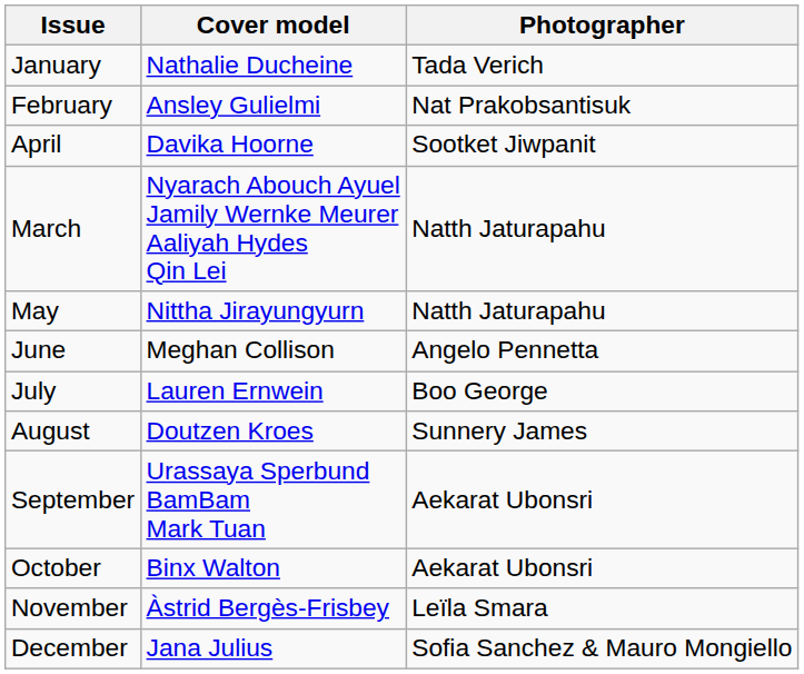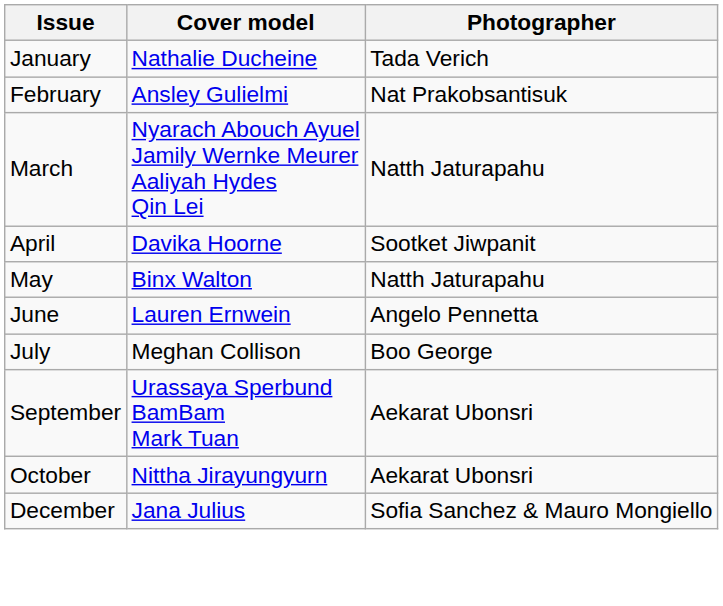 <table class="sortable wikitable">
 <tr>
 <th>Issue</th>
 <th>Cover model</th>
 <th>Photographer</th>
 </tr>
 <tr>
 <td>January</td>
 <td><a href='#'>Nathalie Ducheine</a></td>
 <td>Tada Verich</td>
 </tr>
 <tr>
 <td>February</td>
 <td><a href='#'>Ansley Gulielmi</a></td>
 <td>Nat Prakobsantisuk</td>
 </tr>
 <tr>
+<td>March</td>
+<td><a href='#'>Nyarach Abouch Ayuel</a><br><a href='#'>Jamily Wernke Meurer </a><br><a href='#'>Aaliyah Hydes</a><br><a href='#'>Qin Lei</a></td>
+<td>Natth Jaturapahu</td>
+</tr>
+<tr>
 <td>April</td>
 <td><a href='#'>Davika Hoorne</a></td>
 <td>Sootket Jiwpanit</td>
 </tr>
 <tr>
-<td>March</td>
-<td><a href='#'>Nyarach Abouch Ayuel</a><br><a href='#'>Jamily Wernke Meurer </a><br><a href='#'>Aaliyah Hydes</a><br><a href='#'>Qin Lei</a></td>
-<td>Natth Jaturapahu</td>
-</tr>
-<tr>
 <td>May</td>
-<td><a href='#'>Nittha Jirayungyurn</a></td>
+<td><a href='#'>Binx Walton</a></td>
 <td>Natth Jaturapahu</td>
 </tr>
 <tr>
 <td>June</td>
-<td>Meghan Collison</td>
+<td><a href='#'>Lauren Ernwein</a></td>
 <td>Angelo Pennetta</td>
 </tr>
 <tr>
 <td>July</td>
-<td><a href='#'>Lauren Ernwein</a></td>
+<td>Meghan Collison</td>
 <td>Boo George</td>
-</tr>
-<tr>
-<td>August</td>
-<td><a href='#'>Doutzen Kroes</a></td>
-<td>Sunnery James</td>
 </tr>
 <tr>
 <td>September</td>
 <td><a href='#'>Urassaya Sperbund</a><br><a href='#'>BamBam</a><br><a href='#'>Mark Tuan</a></td>
 <td>Aekarat Ubonsri</td>
 </tr>
 <tr>
 <td>October</td>
-<td><a href='#'>Binx Walton</a></td>
+<td><a href='#'>Nittha Jirayungyurn</a></td>
 <td>Aekarat Ubonsri</td>
-</tr>
-<tr>
-<td>November</td>
-<td><a href='#'>Àstrid Bergès-Frisbey</a></td>
-<td>Leïla Smara</td>
 </tr>
 <tr>
 <td>December</td>
 <td><a href='#'>Jana Julius</a></td>
 <td>Sofia Sanchez & Mauro Mongiello</td>
 </tr>
 </table>
